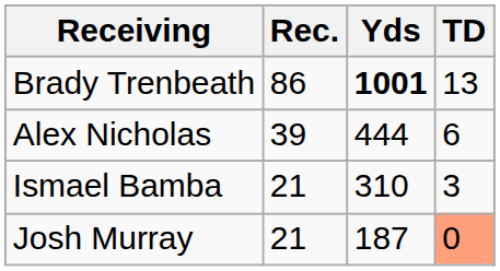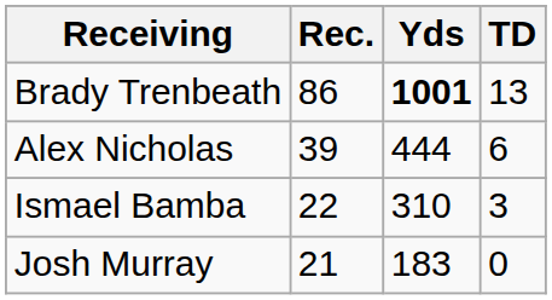 <table class="wikitable">
 <tr>
 <th>Receiving</th>
 <th>Rec.</th>
 <th>Yds</th>
 <th>TD</th>
 </tr>
 <tr>
 <td>Brady Trenbeath</td>
 <td>86</td>
 <td><strong>1001</strong></td>
 <td>13</td>
 </tr>
 <tr>
 <td>Alex Nicholas</td>
 <td>39</td>
 <td>444</td>
 <td>6</td>
 </tr>
 <tr>
 <td>Ismael Bamba</td>
-<td>21</td>
+<td>22</td>
 <td>310</td>
 <td>3</td>
 </tr>
 <tr>
 <td>Josh Murray</td>
 <td>21</td>
-<td>187</td>
-<td style="background: lightsalmon;">0</td>
+<td>183</td>
+<td>0</td>
 </tr>
 </table>
